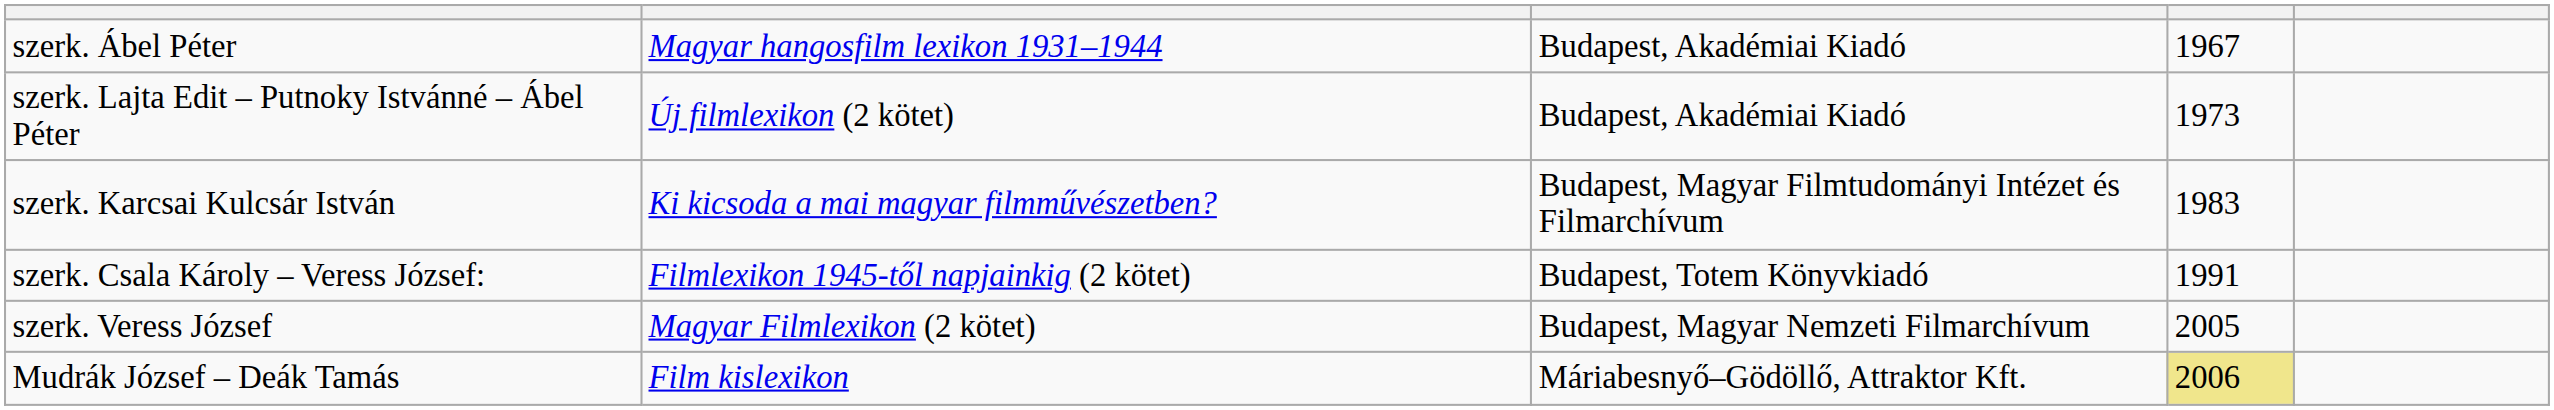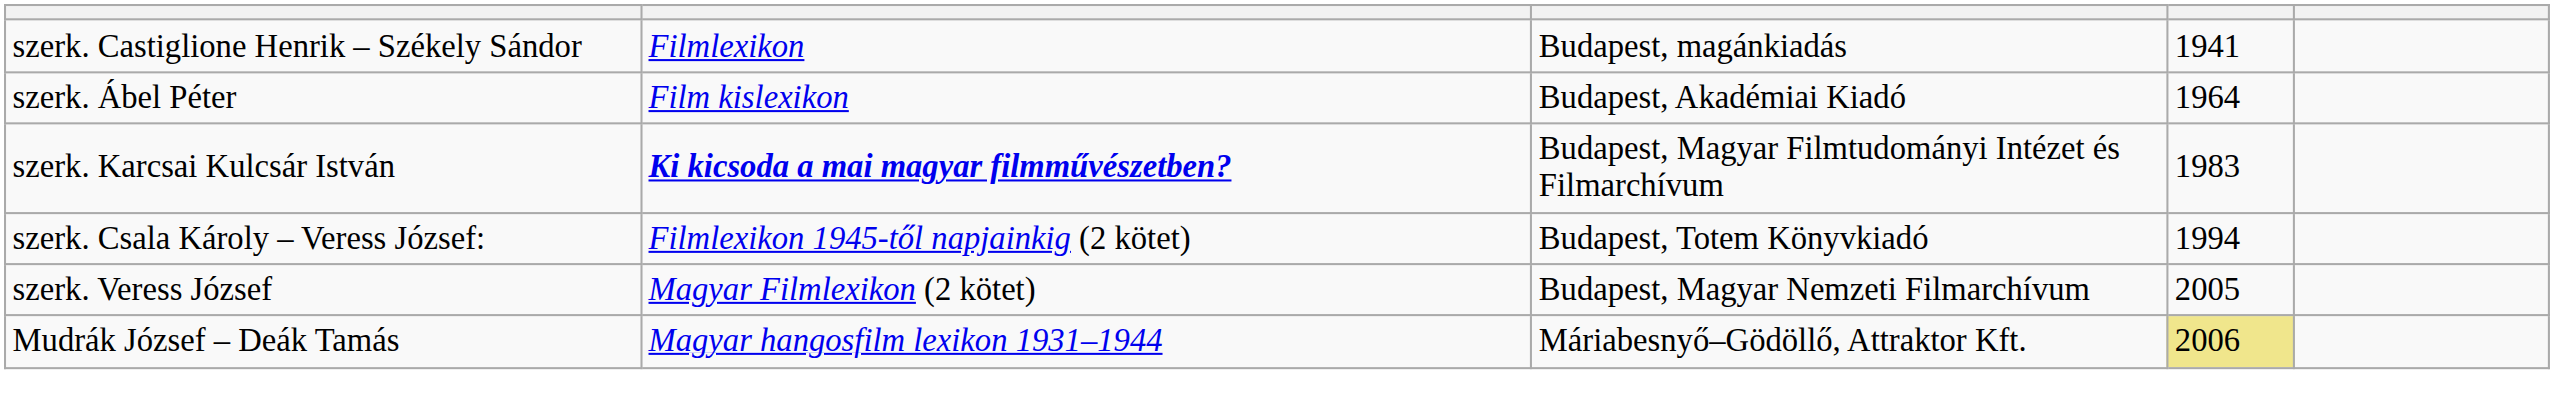 <table class="wikitable sortable">
 <tr>
 <th bgcolor="#DAA520" width="25%"></th>
 <th bgcolor="#DAA520" width="35%"></th>
 <th bgcolor="#DAA520" width="25%"></th>
 <th bgcolor="#DAA520" width="5%"></th>
 <th bgcolor="#DAA520" width="10%"></th>
 </tr>
 <tr>
-<td>szerk. Ábel Péter</td>
-<td><em><a href='#'>Magyar hangosfilm lexikon 1931–1944</a></em></td>
-<td>Budapest, Akadémiai Kiadó</td>
-<td>1967</td>
+<td>szerk. Castiglione Henrik – Székely Sándor</td>
+<td><em><a href='#'>Filmlexikon</a></em></td>
+<td>Budapest, magánkiadás</td>
+<td>1941</td>
 <td></td>
 </tr>
 <tr>
-<td>szerk. Lajta Edit – Putnoky Istvánné – Ábel Péter</td>
-<td><em><a href='#'>Új filmlexikon</a></em> (2 kötet)</td>
+<td>szerk. Ábel Péter</td>
+<td><em><a href='#'>Film kislexikon</a></em></td>
 <td>Budapest, Akadémiai Kiadó</td>
-<td>1973</td>
+<td>1964</td>
 <td></td>
 </tr>
 <tr>
 <td>szerk. Karcsai Kulcsár István</td>
-<td><em><a href='#'>Ki kicsoda a mai magyar filmművészetben?</a></em></td>
+<td><strong><em><a href='#'>Ki kicsoda a mai magyar filmművészetben?</a></em></strong></td>
 <td>Budapest, Magyar Filmtudományi Intézet és Filmarchívum</td>
 <td>1983</td>
 <td></td>
 </tr>
 <tr>
 <td>szerk. Csala Károly – Veress József:</td>
 <td><em><a href='#'>Filmlexikon 1945-től napjainkig</a></em> (2 kötet)</td>
 <td>Budapest, Totem Könyvkiadó</td>
-<td>1991</td>
+<td>1994</td>
 <td></td>
 </tr>
 <tr>
 <td>szerk. Veress József</td>
 <td><em><a href='#'>Magyar Filmlexikon</a></em> (2 kötet)</td>
 <td>Budapest, Magyar Nemzeti Filmarchívum</td>
 <td>2005</td>
 <td></td>
 </tr>
 <tr>
 <td>Mudrák József – Deák Tamás</td>
-<td><em><a href='#'>Film kislexikon</a></em></td>
+<td><em><a href='#'>Magyar hangosfilm lexikon 1931–1944</a></em></td>
 <td>Máriabesnyő–Gödöllő, Attraktor Kft.</td>
 <td style="background: khaki;">2006</td>
 <td></td>
 </tr>
 </table>
